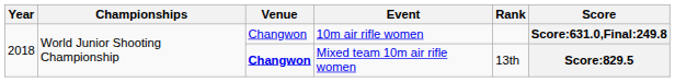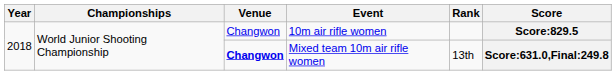 <table Class="wikitable sortable">
 <tr>
 <th>Year</th>
 <th>Championships</th>
 <th>Venue</th>
 <th>Event</th>
 <th>Rank</th>
 <th>Score</th>
 </tr>
 <tr>
 <td rowspan=2>2018</td>
 <td rowspan=2>World Junior Shooting Championship</td>
 <td><a href='#'>Changwon</a></td>
 <td><a href='#'>10m air rifle women</a></td>
 <td></td>
-<th>Score:631.0,Final:249.8</th>
+<th>Score:829.5</th>
 </tr>
 <tr>
 <td><strong><a href='#'>Changwon</a></strong></td>
 <td><a href='#'>Mixed team 10m air rifle women</a></td>
 <td>13th</td>
-<th>Score:829.5</th>
+<th>Score:631.0,Final:249.8</th>
 </tr>
 </table>
